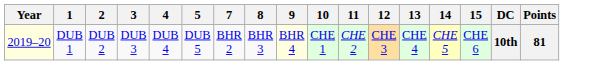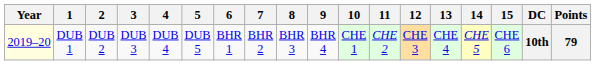 <table class="wikitable" style="text-align:center; font-size:85%">
 <tr>
 <th>Year</th>
 <th>1</th>
 <th>2</th>
 <th>3</th>
 <th>4</th>
 <th>5</th>
+<th>6</th>
 <th>7</th>
 <th>8</th>
 <th>9</th>
 <th>10</th>
 <th>11</th>
 <th>12</th>
 <th>13</th>
 <th>14</th>
 <th>15</th>
 <th>DC</th>
 <th>Points</th>
 </tr>
 <tr>
 <td nowrap style="background: lightyellow;"><a href='#'>2019–20</a></td>
 <td><a href='#'>DUB<br>1</a></td>
 <td><a href='#'>DUB<br>2</a></td>
 <td><a href='#'>DUB<br>3</a></td>
 <td><a href='#'>DUB<br>4</a></td>
 <td><a href='#'>DUB<br>5</a></td>
+<td><a href='#'>BHR<br>1</a></td>
 <td><a href='#'>BHR<br>2</a></td>
 <td><a href='#'>BHR<br>3</a></td>
-<td style="background: lightyellow;"><a href='#'>BHR<br>4</a></td>
+<td><a href='#'>BHR<br>4</a></td>
 <td style="background:#dfffdf;"><a href='#'>CHE<br>1</a><br></td>
 <td style="background:#dfffdf;"><em><a href='#'>CHE<br>2</a></em><br></td>
 <td style="background:#ffdf9f;"><a href='#'>CHE<br>3</a><br></td>
 <td style="background:#dfffdf;"><a href='#'>CHE<br>4</a><br></td>
 <td style="background:#ffffbf;"><em><a href='#'>CHE<br>5</a></em><br></td>
 <td style="background:#dfffdf;"><a href='#'>CHE<br>6</a><br></td>
 <th>10th</th>
-<th>81</th>
+<th>79</th>
 </tr>
 </table>
